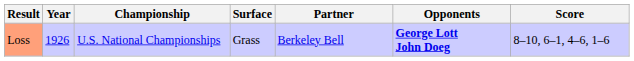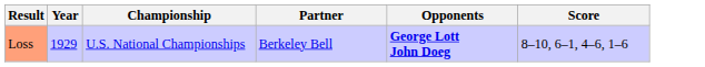 <table class="sortable wikitable">
 <tr>
 <th style="width:40px">Result</th>
 <th style="width:35px">Year</th>
 <th style="width:200px">Championship</th>
-<th style="width:50px">Surface</th>
 <th style="width:150px">Partner</th>
 <th style="width:150px">Opponents</th>
 <th style="width:150px" class="unsortable">Score</th>
 </tr>
 <tr style="background:#ccf;">
 <td style="background:#ffa07a;">Loss</td>
-<td><a href='#'>1926</a></td>
+<td><a href='#'>1929</a></td>
 <td><a href='#'>U.S. National Championships</a></td>
-<td>Grass</td>
 <td> <a href='#'>Berkeley Bell</a></td>
 <td><strong> <a href='#'>George Lott</a> <br>  <a href='#'>John Doeg</a></strong></td>
 <td>8–10, 6–1, 4–6, 1–6</td>
 </tr>
 </table>
